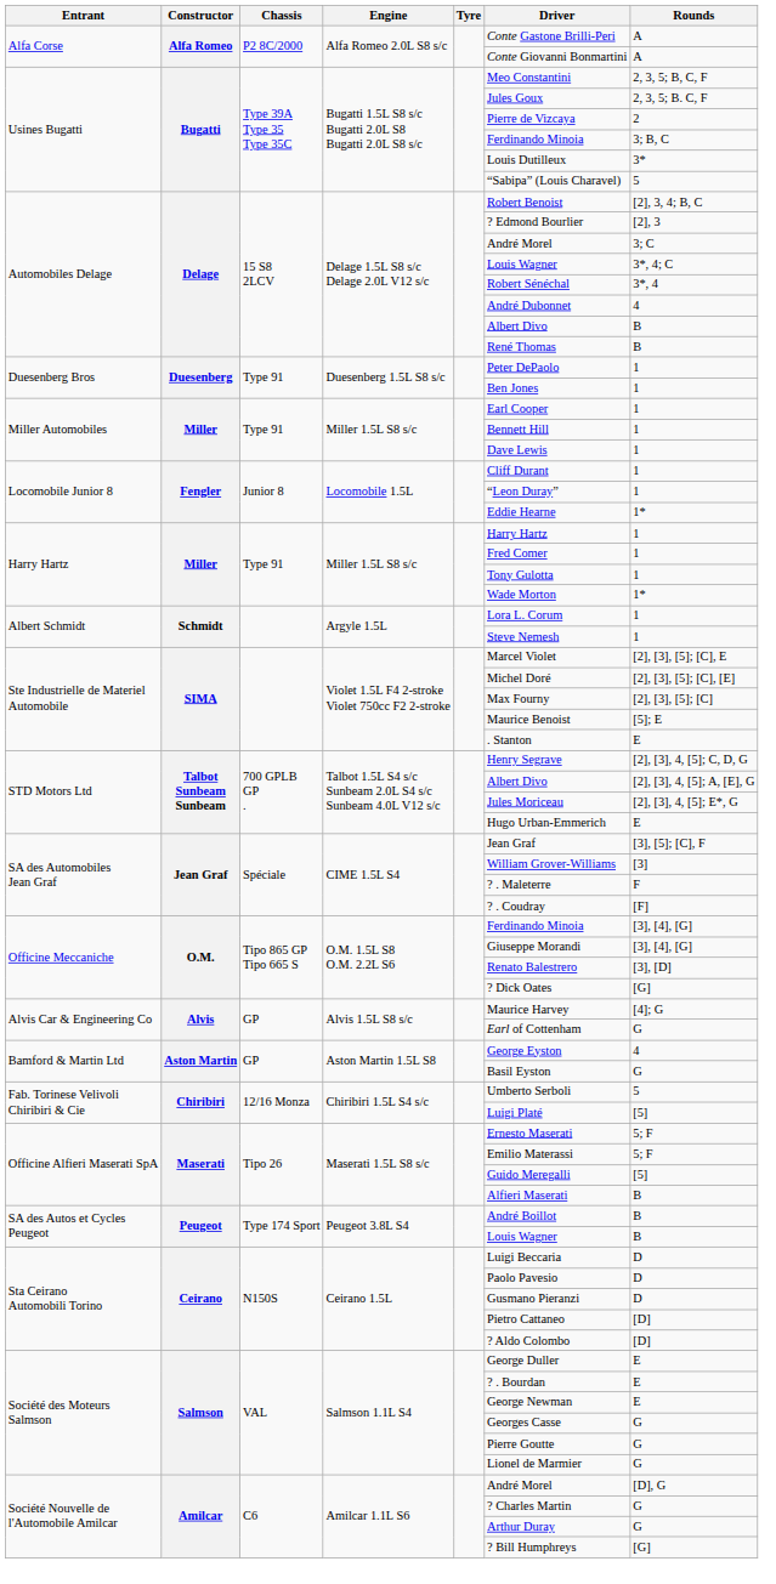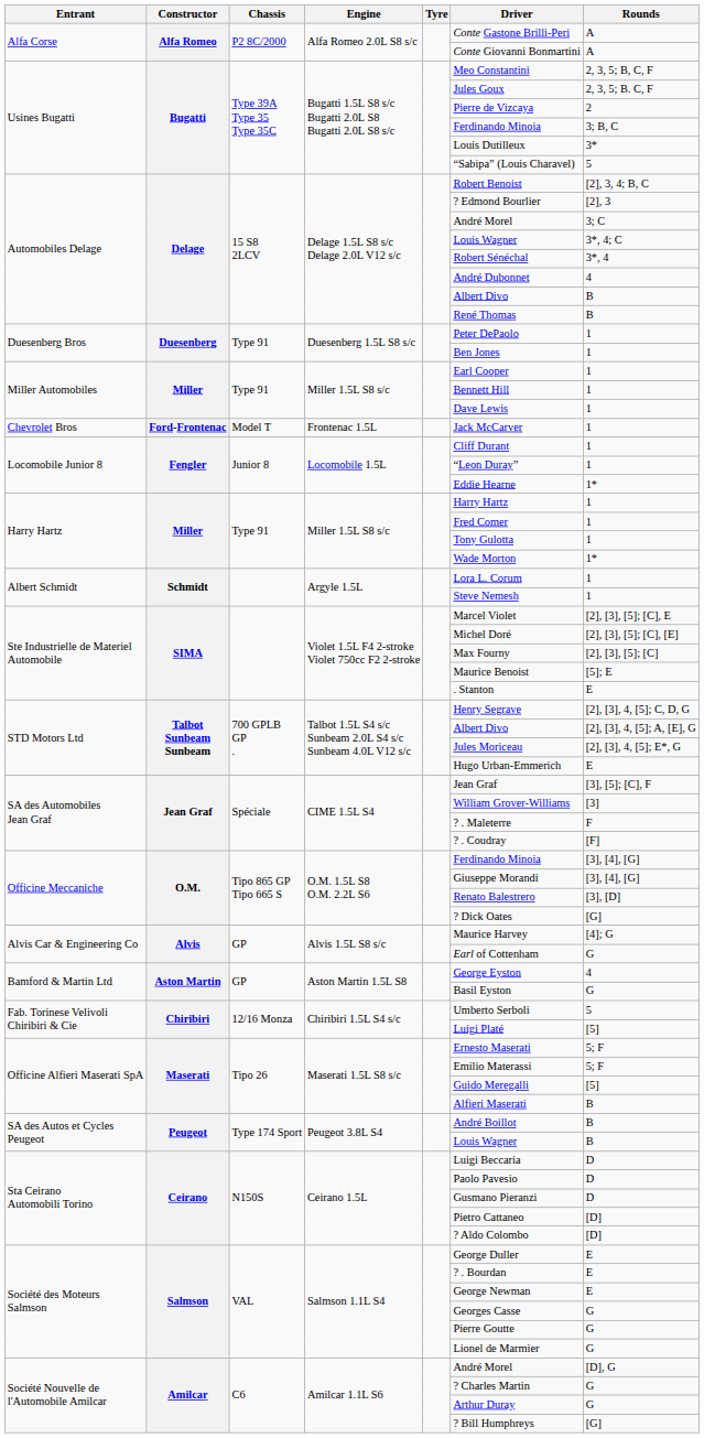 <table class="wikitable" style="font-size: 85%">
 <tr>
 <th>Entrant</th>
 <th>Constructor</th>
 <th>Chassis</th>
 <th>Engine</th>
 <th>Tyre</th>
 <th>Driver</th>
 <th>Rounds</th>
 </tr>
 <tr>
 <td rowspan="2"> <a href='#'>Alfa Corse</a></td>
 <th rowspan="2"><a href='#'>Alfa Romeo</a></th>
 <td rowspan="2"><a href='#'>P2 8C/2000</a></td>
 <td rowspan="2">Alfa Romeo 2.0L S8 s/c</td>
 <td rowspan="2"></td>
 <td> <em>Conte</em> <a href='#'>Gastone Brilli-Peri</a></td>
 <td>A</td>
 </tr>
 <tr>
 <td> <em>Conte</em> Giovanni Bonmartini</td>
 <td>A</td>
 </tr>
 <tr>
 <td rowspan=6> Usines Bugatti</td>
 <th rowspan=6><a href='#'>Bugatti</a></th>
 <td rowspan=6><a href='#'>Type 39A</a><br><a href='#'>Type 35</a><br><a href='#'>Type 35C</a></td>
 <td rowspan=6>Bugatti 1.5L S8 s/c<br> Bugatti 2.0L S8<br> Bugatti 2.0L S8 s/c</td>
 <td rowspan=6></td>
 <td> <a href='#'>Meo Constantini</a></td>
 <td>2, 3, 5; B, C, F</td>
 </tr>
 <tr>
 <td> <a href='#'>Jules Goux</a></td>
 <td>2, 3, 5; B. C, F</td>
 </tr>
 <tr>
 <td> <a href='#'>Pierre de Vizcaya</a></td>
 <td>2</td>
 </tr>
 <tr>
 <td> <a href='#'>Ferdinando Minoia</a></td>
 <td>3; B, C</td>
 </tr>
 <tr>
 <td> Louis Dutilleux</td>
 <td>3*</td>
 </tr>
 <tr>
 <td> “Sabipa” (Louis Charavel)</td>
 <td>5</td>
 </tr>
 <tr>
 <td rowspan=8> Automobiles Delage</td>
 <th rowspan=8><a href='#'>Delage</a></th>
 <td rowspan=8>15 S8<br>2LCV</td>
 <td rowspan=8>Delage 1.5L S8 s/c<br> Delage 2.0L V12 s/c</td>
 <td rowspan=8></td>
 <td> <a href='#'>Robert Benoist</a></td>
 <td>[2], 3, 4; B, C</td>
 </tr>
 <tr>
 <td>? Edmond Bourlier</td>
 <td>[2], 3</td>
 </tr>
 <tr>
 <td> André Morel</td>
 <td>3; C</td>
 </tr>
 <tr>
 <td> <a href='#'>Louis Wagner</a></td>
 <td>3*, 4; C</td>
 </tr>
 <tr>
 <td> <a href='#'>Robert Sénéchal</a></td>
 <td>3*, 4</td>
 </tr>
 <tr>
 <td> <a href='#'>André Dubonnet</a></td>
 <td>4</td>
 </tr>
 <tr>
 <td> <a href='#'>Albert Divo</a></td>
 <td>B</td>
 </tr>
 <tr>
 <td> <a href='#'>René Thomas</a></td>
 <td>B</td>
 </tr>
 <tr>
 <td rowspan=2> Duesenberg Bros</td>
 <th rowspan=2><a href='#'>Duesenberg</a></th>
 <td rowspan=2>Type 91</td>
 <td rowspan=2>Duesenberg 1.5L S8 s/c</td>
 <td rowspan=2></td>
 <td> <a href='#'>Peter DePaolo</a></td>
 <td>1</td>
 </tr>
 <tr>
 <td> <a href='#'>Ben Jones</a></td>
 <td>1</td>
 </tr>
 <tr>
 <td rowspan=3> Miller Automobiles</td>
 <th rowspan=3><a href='#'>Miller</a></th>
 <td rowspan=3>Type 91</td>
 <td rowspan=3>Miller 1.5L S8 s/c</td>
 <td rowspan=3></td>
 <td> <a href='#'>Earl Cooper</a></td>
 <td>1</td>
 </tr>
 <tr>
 <td> <a href='#'>Bennett Hill</a></td>
 <td>1</td>
 </tr>
 <tr>
 <td> <a href='#'>Dave Lewis</a></td>
+<td>1</td>
+</tr>
+<tr>
+<td> <a href='#'>Chevrolet</a> Bros</td>
+<th><a href='#'>Ford</a>-<a href='#'>Frontenac</a></th>
+<td>Model T</td>
+<td>Frontenac 1.5L</td>
+<td></td>
+<td> <a href='#'>Jack McCarver</a></td>
 <td>1</td>
 </tr>
 <tr>
 <td rowspan=3> Locomobile Junior 8</td>
 <th rowspan=3><a href='#'>Fengler</a></th>
 <td rowspan=3>Junior 8</td>
 <td rowspan=3><a href='#'>Locomobile</a> 1.5L</td>
 <td rowspan=3></td>
 <td> <a href='#'>Cliff Durant</a></td>
 <td>1</td>
 </tr>
 <tr>
 <td> “<a href='#'>Leon Duray</a>”</td>
 <td>1</td>
 </tr>
 <tr>
 <td> <a href='#'>Eddie Hearne</a></td>
 <td>1*</td>
 </tr>
 <tr>
 <td rowspan=4> Harry Hartz</td>
 <th rowspan=4><a href='#'>Miller</a></th>
 <td rowspan=4>Type 91</td>
 <td rowspan=4>Miller 1.5L S8 s/c</td>
 <td rowspan=4></td>
 <td> <a href='#'>Harry Hartz</a></td>
 <td>1</td>
 </tr>
 <tr>
 <td> <a href='#'>Fred Comer</a></td>
 <td>1</td>
 </tr>
 <tr>
 <td> <a href='#'>Tony Gulotta</a></td>
 <td>1</td>
 </tr>
 <tr>
 <td> <a href='#'>Wade Morton</a></td>
 <td>1*</td>
 </tr>
 <tr>
 <td rowspan=2> Albert Schmidt</td>
 <th rowspan=2>Schmidt</th>
 <td rowspan=2></td>
 <td rowspan=2>Argyle 1.5L</td>
 <td rowspan=2></td>
 <td> <a href='#'>Lora L. Corum</a></td>
 <td>1</td>
 </tr>
 <tr>
 <td> <a href='#'>Steve Nemesh</a></td>
 <td>1</td>
 </tr>
 <tr>
 <td rowspan=5> Ste Industrielle de Materiel<br>Automobile</td>
 <th rowspan=5><a href='#'>SIMA</a></th>
 <td rowspan=5></td>
 <td rowspan=5>Violet 1.5L F4 2-stroke<br>Violet 750cc F2 2-stroke</td>
 <td rowspan=5></td>
 <td> Marcel Violet</td>
 <td>[2], [3], [5]; [C], E</td>
 </tr>
 <tr>
 <td> Michel Doré</td>
 <td>[2], [3], [5]; [C], [E]</td>
 </tr>
 <tr>
 <td> Max Fourny</td>
 <td>[2], [3], [5]; [C]</td>
 </tr>
 <tr>
 <td> Maurice Benoist</td>
 <td>[5]; E</td>
 </tr>
 <tr>
 <td> . Stanton</td>
 <td>E</td>
 </tr>
 <tr>
 <td rowspan=4> STD Motors Ltd<br></td>
 <th rowspan=4><a href='#'>Talbot</a><br><a href='#'>Sunbeam</a><br>Sunbeam</th>
 <td rowspan=4>700 GPLB<br> GP<br>.</td>
 <td rowspan=4>Talbot 1.5L S4 s/c<br>Sunbeam 2.0L S4 s/c <br>Sunbeam 4.0L V12 s/c</td>
 <td rowspan=4></td>
 <td> <a href='#'>Henry Segrave</a></td>
 <td>[2], [3], 4, [5]; C, D, G</td>
 </tr>
 <tr>
 <td> <a href='#'>Albert Divo</a></td>
 <td>[2], [3], 4, [5]; A, [E], G</td>
 </tr>
 <tr>
 <td> <a href='#'>Jules Moriceau</a></td>
 <td>[2], [3], 4, [5]; E*, G</td>
 </tr>
 <tr>
 <td> Hugo Urban-Emmerich</td>
 <td>E</td>
 </tr>
 <tr>
 <td rowspan=4> SA des Automobiles <br>Jean Graf</td>
 <th rowspan=4>Jean Graf</th>
 <td rowspan=4>Spéciale</td>
 <td rowspan=4>CIME 1.5L S4</td>
 <td rowspan=4></td>
 <td> Jean Graf</td>
 <td>[3], [5]; [C], F</td>
 </tr>
 <tr>
 <td> <a href='#'>William Grover-Williams</a></td>
 <td>[3]</td>
 </tr>
 <tr>
 <td>? . Maleterre</td>
 <td>F</td>
 </tr>
 <tr>
 <td>? . Coudray</td>
 <td>[F]</td>
 </tr>
 <tr>
 <td rowspan=4> <a href='#'>Officine Meccaniche</a></td>
 <th rowspan=4>O.M.</th>
 <td rowspan=4>Tipo 865 GP<br> Tipo 665 S</td>
 <td rowspan=4>O.M. 1.5L S8<br> O.M. 2.2L S6</td>
 <td rowspan=4></td>
 <td> <a href='#'>Ferdinando Minoia</a></td>
 <td>[3], [4], [G]</td>
 </tr>
 <tr>
 <td> Giuseppe Morandi</td>
 <td>[3], [4], [G]</td>
 </tr>
 <tr>
 <td> <a href='#'>Renato Balestrero</a></td>
 <td>[3], [D]</td>
 </tr>
 <tr>
 <td>? Dick Oates</td>
 <td>[G]</td>
 </tr>
 <tr>
 <td rowspan=2> Alvis Car & Engineering Co</td>
 <th rowspan=2><a href='#'>Alvis</a></th>
 <td rowspan=2>GP</td>
 <td rowspan=2>Alvis 1.5L S8 s/c</td>
 <td rowspan=2></td>
 <td> Maurice Harvey</td>
 <td>[4]; G</td>
 </tr>
 <tr>
 <td> <em>Earl</em> of Cottenham</td>
 <td>G</td>
 </tr>
 <tr>
 <td rowspan=2> Bamford & Martin Ltd</td>
 <th rowspan=2><a href='#'>Aston Martin</a></th>
 <td rowspan=2>GP</td>
 <td rowspan=2>Aston Martin 1.5L S8</td>
 <td rowspan=2></td>
 <td> <a href='#'>George Eyston</a></td>
 <td>4</td>
 </tr>
 <tr>
 <td> Basil Eyston</td>
 <td>G</td>
 </tr>
 <tr>
 <td rowspan=2> Fab. Torinese Velivoli<br>Chiribiri & Cie</td>
 <th rowspan=2><a href='#'>Chiribiri</a></th>
 <td rowspan=2>12/16 Monza</td>
 <td rowspan=2>Chiribiri 1.5L S4 s/c</td>
 <td rowspan=2></td>
 <td> Umberto Serboli</td>
 <td>5</td>
 </tr>
 <tr>
 <td> <a href='#'>Luigi Platé</a></td>
 <td>[5]</td>
 </tr>
 <tr>
 <td rowspan=4> Officine Alfieri Maserati SpA</td>
 <th rowspan=4><a href='#'>Maserati</a></th>
 <td rowspan=4>Tipo 26</td>
 <td rowspan=4>Maserati 1.5L S8 s/c</td>
 <td rowspan=4></td>
 <td> <a href='#'>Ernesto Maserati</a></td>
 <td>5; F</td>
 </tr>
 <tr>
 <td> Emilio Materassi</td>
 <td>5; F</td>
 </tr>
 <tr>
 <td> <a href='#'>Guido Meregalli</a></td>
 <td>[5]</td>
 </tr>
 <tr>
 <td> <a href='#'>Alfieri Maserati</a></td>
 <td>B</td>
 </tr>
 <tr>
 <td rowspan=2> SA des Autos et Cycles<br> Peugeot</td>
 <th rowspan=2><a href='#'>Peugeot</a></th>
 <td rowspan=2>Type 174 Sport</td>
 <td rowspan=2>Peugeot 3.8L S4</td>
 <td rowspan=2></td>
 <td> <a href='#'>André Boillot</a></td>
 <td>B</td>
 </tr>
 <tr>
 <td> <a href='#'>Louis Wagner</a></td>
 <td>B</td>
 </tr>
 <tr>
 <td rowspan=5> Sta Ceirano<br>Automobili Torino</td>
 <th rowspan=5><a href='#'>Ceirano</a></th>
 <td rowspan=5>N150S</td>
 <td rowspan=5>Ceirano 1.5L</td>
 <td rowspan=5></td>
 <td> Luigi Beccaria</td>
 <td>D</td>
 </tr>
 <tr>
 <td> Paolo Pavesio</td>
 <td>D</td>
 </tr>
 <tr>
 <td> Gusmano Pieranzi</td>
 <td>D</td>
 </tr>
 <tr>
 <td> Pietro Cattaneo</td>
 <td>[D]</td>
 </tr>
 <tr>
 <td>? Aldo Colombo</td>
 <td>[D]</td>
 </tr>
 <tr>
 <td rowspan=6> Société des Moteurs <br> Salmson</td>
 <th rowspan=6><a href='#'>Salmson</a></th>
 <td rowspan=6>VAL</td>
 <td rowspan=6>Salmson 1.1L S4</td>
 <td rowspan=6></td>
 <td> George Duller</td>
 <td>E</td>
 </tr>
 <tr>
 <td>? . Bourdan</td>
 <td>E</td>
 </tr>
 <tr>
 <td> George Newman</td>
 <td>E</td>
 </tr>
 <tr>
 <td> Georges Casse</td>
 <td>G</td>
 </tr>
 <tr>
 <td> Pierre Goutte</td>
 <td>G</td>
 </tr>
 <tr>
 <td> Lionel de Marmier</td>
 <td>G</td>
 </tr>
 <tr>
 <td rowspan=4> Société Nouvelle de<br>l'Automobile Amilcar</td>
 <th rowspan=4><a href='#'>Amilcar</a></th>
 <td rowspan=4>C6</td>
 <td rowspan=4>Amilcar 1.1L S6</td>
 <td rowspan=4></td>
 <td> André Morel</td>
 <td>[D], G</td>
 </tr>
 <tr>
 <td>? Charles Martin</td>
 <td>G</td>
 </tr>
 <tr>
 <td> <a href='#'>Arthur Duray</a></td>
 <td>G</td>
 </tr>
 <tr>
 <td>? Bill Humphreys</td>
 <td>[G]</td>
 </tr>
 </table>
